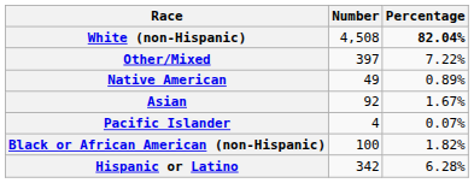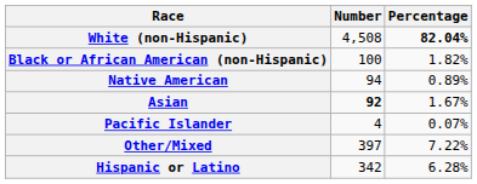 <table class="wikitable" style="text-align:right">
 <tr>
 <th scope="col">Race</th>
 <th scope="col">Number</th>
 <th scope="col">Percentage</th>
 </tr>
 <tr>
 <th scope="row"><a href='#'>White</a> (non-Hispanic)</th>
 <td>4,508</td>
 <td><strong>82.04%</strong></td>
 </tr>
 <tr>
-<th scope="row"><a href='#'>Other/Mixed</a></th>
-<td>397</td>
-<td>7.22%</td>
+<th scope="row"><a href='#'>Black or African American</a> (non-Hispanic)</th>
+<td>100</td>
+<td>1.82%</td>
 </tr>
 <tr>
 <th scope="row"><a href='#'>Native American</a></th>
-<td>49</td>
+<td>94</td>
 <td>0.89%</td>
 </tr>
 <tr>
 <th scope="row"><a href='#'>Asian</a></th>
-<td>92</td>
+<td><strong>92</strong></td>
 <td>1.67%</td>
 </tr>
 <tr>
 <th scope="row"><a href='#'>Pacific Islander</a></th>
 <td>4</td>
 <td>0.07%</td>
 </tr>
 <tr>
-<th scope="row"><a href='#'>Black or African American</a> (non-Hispanic)</th>
-<td>100</td>
-<td>1.82%</td>
+<th scope="row"><a href='#'>Other/Mixed</a></th>
+<td>397</td>
+<td>7.22%</td>
 </tr>
 <tr>
 <th scope="row"><a href='#'>Hispanic</a> or <a href='#'>Latino</a></th>
 <td>342</td>
 <td>6.28%</td>
 </tr>
 </table>
